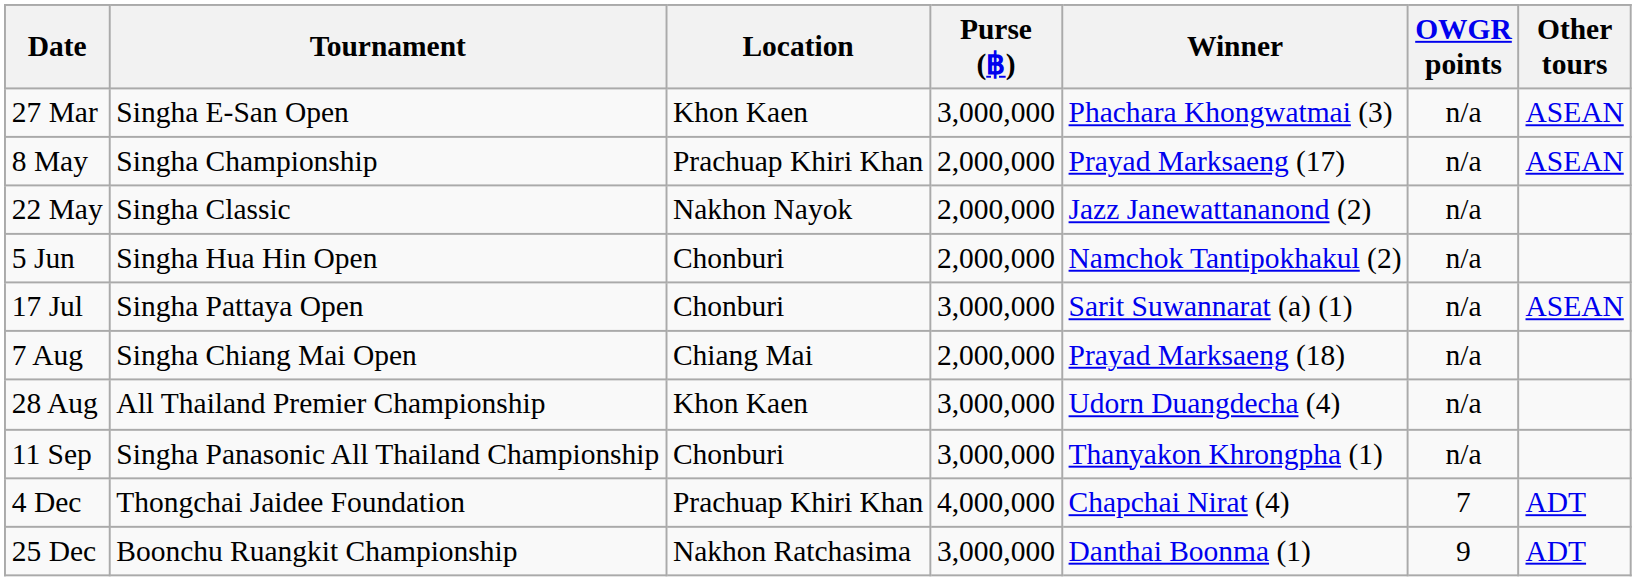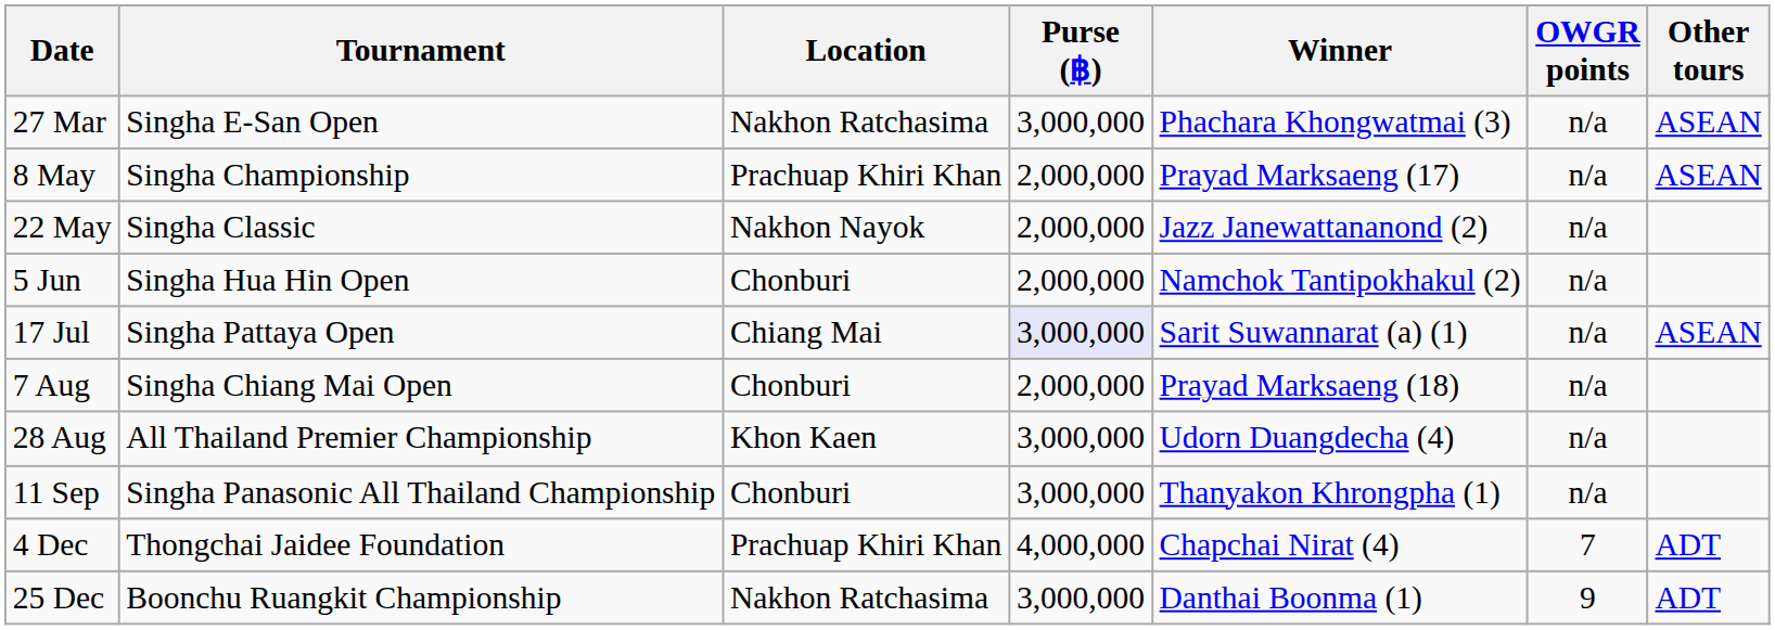 <table class="wikitable" style="font-size:95%">
 <tr>
 <th>Date</th>
 <th>Tournament</th>
 <th>Location</th>
 <th>Purse<br>(<a href='#'>฿</a>)</th>
 <th>Winner</th>
 <th><a href='#'>OWGR</a><br>points</th>
 <th>Other<br>tours</th>
 </tr>
 <tr>
 <td>27 Mar</td>
 <td>Singha E-San Open</td>
-<td>Khon Kaen</td>
+<td>Nakhon Ratchasima</td>
 <td align=right>3,000,000</td>
 <td> <a href='#'>Phachara Khongwatmai</a> (3)</td>
 <td align=center>n/a</td>
 <td><a href='#'>ASEAN</a></td>
 </tr>
 <tr>
 <td>8 May</td>
 <td>Singha Championship</td>
 <td>Prachuap Khiri Khan</td>
 <td align=right>2,000,000</td>
 <td> <a href='#'>Prayad Marksaeng</a> (17)</td>
 <td align=center>n/a</td>
 <td><a href='#'>ASEAN</a></td>
 </tr>
 <tr>
 <td>22 May</td>
 <td>Singha Classic</td>
 <td>Nakhon Nayok</td>
 <td align=right>2,000,000</td>
 <td> <a href='#'>Jazz Janewattananond</a> (2)</td>
 <td align=center>n/a</td>
 <td></td>
 </tr>
 <tr>
 <td>5 Jun</td>
 <td>Singha Hua Hin Open</td>
 <td>Chonburi</td>
 <td align=right>2,000,000</td>
 <td> <a href='#'>Namchok Tantipokhakul</a> (2)</td>
 <td align=center>n/a</td>
 <td></td>
 </tr>
 <tr>
 <td>17 Jul</td>
 <td>Singha Pattaya Open</td>
-<td>Chonburi</td>
-<td align=right>3,000,000</td>
+<td>Chiang Mai</td>
+<td align=right style="background: lavender;">3,000,000</td>
 <td> <a href='#'>Sarit Suwannarat</a> (a) (1)</td>
 <td align=center>n/a</td>
 <td><a href='#'>ASEAN</a></td>
 </tr>
 <tr>
 <td>7 Aug</td>
 <td>Singha Chiang Mai Open</td>
-<td>Chiang Mai</td>
+<td>Chonburi</td>
 <td align=right>2,000,000</td>
 <td> <a href='#'>Prayad Marksaeng</a> (18)</td>
 <td align=center>n/a</td>
 <td></td>
 </tr>
 <tr>
 <td>28 Aug</td>
 <td>All Thailand Premier Championship</td>
 <td>Khon Kaen</td>
 <td align=right>3,000,000</td>
 <td> <a href='#'>Udorn Duangdecha</a> (4)</td>
 <td align=center>n/a</td>
 <td></td>
 </tr>
 <tr>
 <td>11 Sep</td>
 <td>Singha Panasonic All Thailand Championship</td>
 <td>Chonburi</td>
 <td align=right>3,000,000</td>
 <td> <a href='#'>Thanyakon Khrongpha</a> (1)</td>
 <td align=center>n/a</td>
 <td></td>
 </tr>
 <tr>
 <td>4 Dec</td>
 <td>Thongchai Jaidee Foundation</td>
 <td>Prachuap Khiri Khan</td>
 <td align=right>4,000,000</td>
 <td> <a href='#'>Chapchai Nirat</a> (4)</td>
 <td align=center>7</td>
 <td><a href='#'>ADT</a></td>
 </tr>
 <tr>
 <td>25 Dec</td>
 <td>Boonchu Ruangkit Championship</td>
 <td>Nakhon Ratchasima</td>
 <td align=right>3,000,000</td>
 <td> <a href='#'>Danthai Boonma</a> (1)</td>
 <td align=center>9</td>
 <td><a href='#'>ADT</a></td>
 </tr>
 </table>
